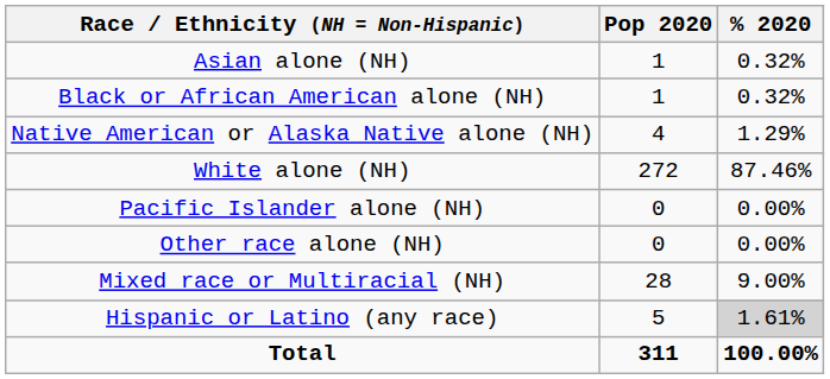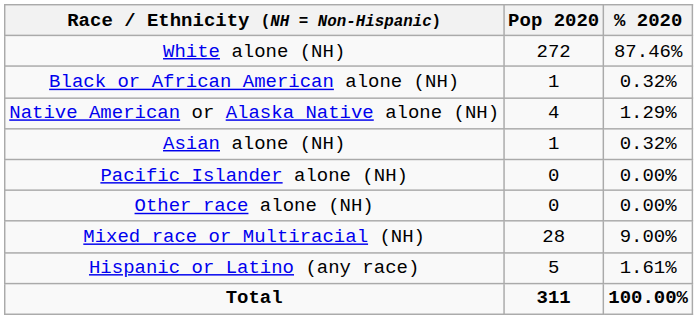 <table class="wikitable" style="text-align:center;">
 <tr>
 <th>Race / Ethnicity <small>(<em>NH = Non-Hispanic</em>)</small></th>
 <th>Pop 2020</th>
 <th>% 2020</th>
 </tr>
 <tr>
-<td><a href='#'>Asian</a> alone (NH)</td>
-<td>1</td>
-<td>0.32%</td>
+<td><a href='#'>White</a> alone (NH)</td>
+<td>272</td>
+<td>87.46%</td>
 </tr>
 <tr>
 <td><a href='#'>Black or African American</a> alone (NH)</td>
 <td>1</td>
 <td>0.32%</td>
 </tr>
 <tr>
 <td><a href='#'>Native American</a> or <a href='#'>Alaska Native</a> alone (NH)</td>
 <td>4</td>
 <td>1.29%</td>
 </tr>
 <tr>
-<td><a href='#'>White</a> alone (NH)</td>
-<td>272</td>
-<td>87.46%</td>
+<td><a href='#'>Asian</a> alone (NH)</td>
+<td>1</td>
+<td>0.32%</td>
 </tr>
 <tr>
 <td><a href='#'>Pacific Islander</a> alone (NH)</td>
 <td>0</td>
 <td>0.00%</td>
 </tr>
 <tr>
 <td><a href='#'>Other race</a> alone (NH)</td>
 <td>0</td>
 <td>0.00%</td>
 </tr>
 <tr>
 <td><a href='#'>Mixed race or Multiracial</a> (NH)</td>
 <td>28</td>
 <td>9.00%</td>
 </tr>
 <tr>
 <td><a href='#'>Hispanic or Latino</a> (any race)</td>
 <td>5</td>
-<td style="background: lightgrey;">1.61%</td>
+<td>1.61%</td>
 </tr>
 <tr>
 <td><strong>Total</strong></td>
 <td><strong>311</strong></td>
 <td><strong>100.00%</strong></td>
 </tr>
 </table>
